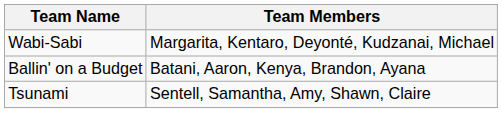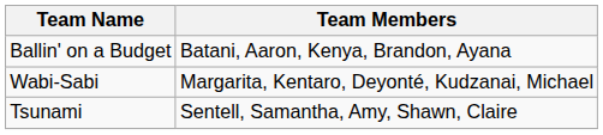 <table class="wikitable">
 <tr>
 <th>Team Name</th>
 <th>Team Members</th>
 </tr>
 <tr>
+<td>Ballin' on a Budget</td>
+<td>Batani, Aaron, Kenya, Brandon, Ayana</td>
+</tr>
+<tr>
 <td>Wabi-Sabi</td>
 <td>Margarita, Kentaro, Deyonté, Kudzanai, Michael</td>
-</tr>
-<tr>
-<td>Ballin' on a Budget</td>
-<td>Batani, Aaron, Kenya, Brandon, Ayana</td>
 </tr>
 <tr>
 <td>Tsunami</td>
 <td>Sentell, Samantha, Amy, Shawn, Claire</td>
 </tr>
 <tr>
 </tr>
 </table>
